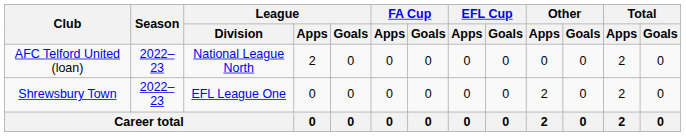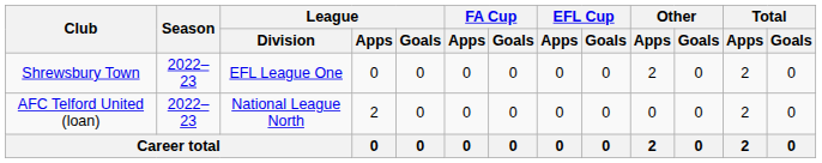 <table class="wikitable" style="text-align:center;">
 <tr>
 <th rowspan="2">Club</th>
 <th rowspan="2">Season</th>
 <th colspan="3">League</th>
 <th colspan="2"><a href='#'>FA Cup</a></th>
 <th colspan="2"><a href='#'>EFL Cup</a></th>
 <th colspan="2">Other</th>
 <th colspan="2">Total</th>
 </tr>
 <tr>
 <th>Division</th>
 <th>Apps</th>
 <th>Goals</th>
 <th>Apps</th>
 <th>Goals</th>
 <th>Apps</th>
 <th>Goals</th>
 <th>Apps</th>
 <th>Goals</th>
 <th>Apps</th>
 <th>Goals</th>
 </tr>
 <tr>
+<td><a href='#'>Shrewsbury Town</a></td>
+<td><a href='#'>2022–23</a></td>
+<td><a href='#'>EFL League One</a></td>
+<td>0</td>
+<td>0</td>
+<td>0</td>
+<td>0</td>
+<td>0</td>
+<td>0</td>
+<td>2</td>
+<td>0</td>
+<td>2</td>
+<td>0</td>
+</tr>
+<tr>
 <td><a href='#'>AFC Telford United</a> (loan)</td>
 <td><a href='#'>2022–23</a></td>
 <td><a href='#'>National League North</a></td>
 <td>2</td>
 <td>0</td>
 <td>0</td>
 <td>0</td>
 <td>0</td>
 <td>0</td>
 <td>0</td>
-<td>0</td>
-<td>2</td>
-<td>0</td>
-</tr>
-<tr>
-<td><a href='#'>Shrewsbury Town</a></td>
-<td><a href='#'>2022–23</a></td>
-<td><a href='#'>EFL League One</a></td>
-<td>0</td>
-<td>0</td>
-<td>0</td>
-<td>0</td>
-<td>0</td>
-<td>0</td>
-<td>2</td>
 <td>0</td>
 <td>2</td>
 <td>0</td>
 </tr>
 <tr>
 <th colspan="3">Career total</th>
 <th>0</th>
 <th>0</th>
 <th>0</th>
 <th>0</th>
 <th>0</th>
 <th>0</th>
 <th>2</th>
 <th>0</th>
 <th>2</th>
 <th>0</th>
 </tr>
 </table>
